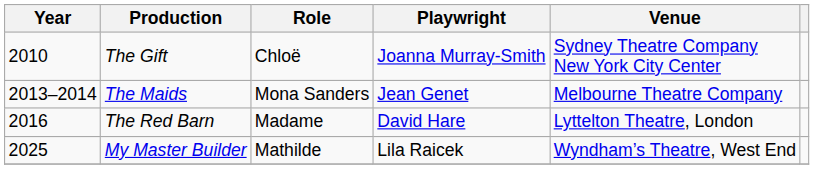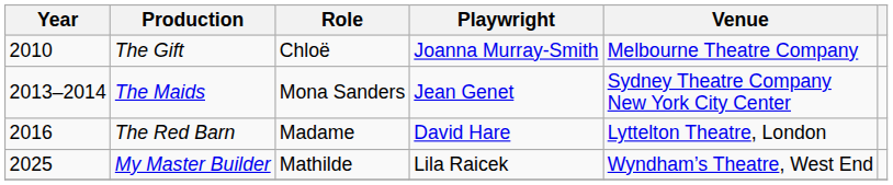 <table class="wikitable">
 <tr>
 <th scope="col">Year</th>
 <th scope="col">Production</th>
 <th scope="col">Role</th>
 <th scope="col">Playwright</th>
 <th scope="col" class="unsortable">Venue</th>
 <th scope="col" class="unsortable"></th>
 </tr>
 <tr>
 <td>2010</td>
 <td><em>The Gift</em></td>
 <td>Chloë</td>
 <td><a href='#'>Joanna Murray-Smith</a></td>
-<td><a href='#'>Sydney Theatre Company</a><br><a href='#'>New York City Center</a></td>
+<td><a href='#'>Melbourne Theatre Company</a></td>
 <td></td>
 </tr>
 <tr>
 <td>2013–2014</td>
 <td><em><a href='#'>The Maids</a></em></td>
 <td>Mona Sanders</td>
 <td><a href='#'>Jean Genet</a></td>
-<td><a href='#'>Melbourne Theatre Company</a></td>
+<td><a href='#'>Sydney Theatre Company</a><br><a href='#'>New York City Center</a></td>
 <td></td>
 </tr>
 <tr>
 <td>2016</td>
 <td><em>The Red Barn</em></td>
 <td>Madame</td>
 <td><a href='#'>David Hare</a></td>
 <td><a href='#'>Lyttelton Theatre</a>, London</td>
 <td></td>
 </tr>
 <tr>
 <td>2025</td>
 <td><em><a href='#'>My Master Builder</a></em></td>
 <td>Mathilde</td>
 <td>Lila Raicek</td>
 <td><a href='#'>Wyndham’s Theatre</a>, West End</td>
 <td></td>
 </tr>
 <tr>
 </tr>
 </table>
